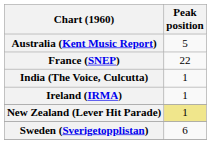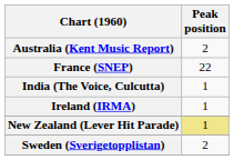 <table class="wikitable sortable plainrowheaders" style="text-align:center">
 <tr>
 <th>Chart (1960)</th>
 <th>Peak<br>position</th>
 </tr>
 <tr>
 <th scope="row">Australia (<a href='#'>Kent Music Report</a>)</th>
-<td>5</td>
+<td>2</td>
 </tr>
 <tr>
 <th scope="row">France (<a href='#'>SNEP</a>)</th>
 <td>22</td>
 </tr>
 <tr>
 <th scope="row">India (The Voice, Culcutta)</th>
 <td>1</td>
 </tr>
 <tr>
 <th scope="row">Ireland (<a href='#'>IRMA</a>)</th>
 <td>1</td>
 </tr>
 <tr>
 </tr>
 <tr>
 <th scope="row">New Zealand (Lever Hit Parade)</th>
 <td style="background: khaki;">1</td>
 </tr>
 <tr>
 </tr>
 <tr>
 <th scope="row">Sweden (<a href='#'>Sverigetopplistan</a>)</th>
-<td>6</td>
+<td>2</td>
 </tr>
 <tr>
 </tr>
 </table>
